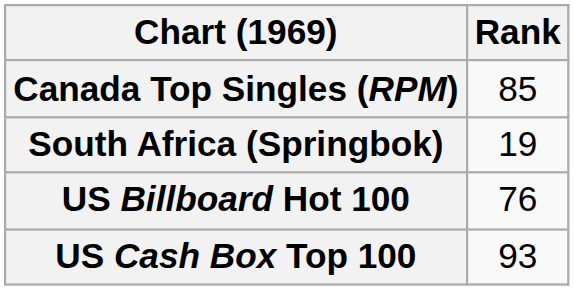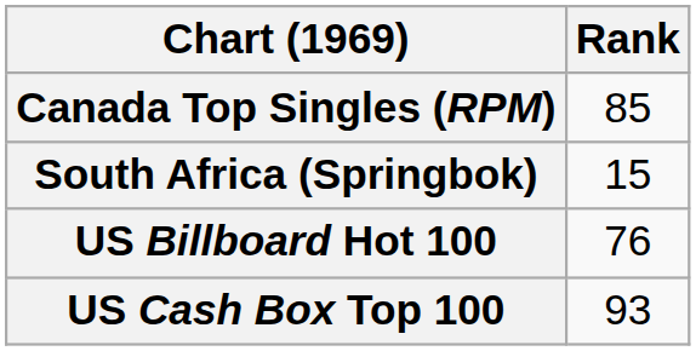 <table class="wikitable plainrowheaders sortable">
 <tr>
 <th>Chart (1969)</th>
 <th>Rank</th>
 </tr>
 <tr>
 <th scope="row">Canada Top Singles (<em>RPM</em>)</th>
 <td style="text-align:center;">85</td>
 </tr>
 <tr>
 <th scope="row">South Africa (Springbok)</th>
-<td style="text-align:center;">19</td>
+<td style="text-align:center;">15</td>
 </tr>
 <tr>
 <th scope="row">US <em>Billboard</em> Hot 100</th>
 <td style="text-align:center;">76</td>
 </tr>
 <tr>
 <th scope="row">US <em>Cash Box</em> Top 100</th>
 <td style="text-align:center;">93</td>
 </tr>
 </table>
